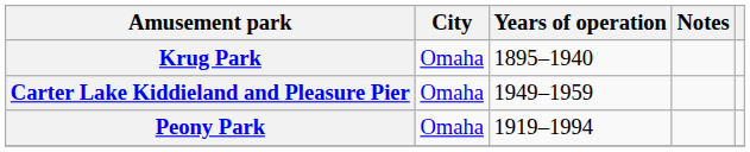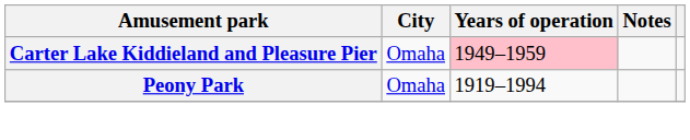 <table class="wikitable plainrowheaders sortable">
 <tr>
 <th scope="col">Amusement park</th>
 <th scope="col">City</th>
 <th scope="col">Years of operation</th>
 <th scope="col" class="unsortable">Notes</th>
 <th scope="col" class="unsortable"></th>
 </tr>
 <tr>
-<th scope="row"><a href='#'>Krug Park</a></th>
-<td><a href='#'>Omaha</a></td>
-<td>1895–1940</td>
-<td></td>
-<td style="text-align:center;"></td>
-</tr>
-<tr>
 <th scope="row"><a href='#'>Carter Lake Kiddieland and Pleasure Pier</a></th>
 <td><a href='#'>Omaha</a></td>
-<td>1949–1959</td>
+<td style="background: pink;">1949–1959</td>
 <td></td>
 <td style="text-align:center;"></td>
 </tr>
 <tr>
 <th scope="row"><a href='#'>Peony Park</a></th>
 <td><a href='#'>Omaha</a></td>
 <td>1919–1994</td>
 <td></td>
 <td style="text-align:center;"></td>
 </tr>
 <tr>
 </tr>
 </table>
